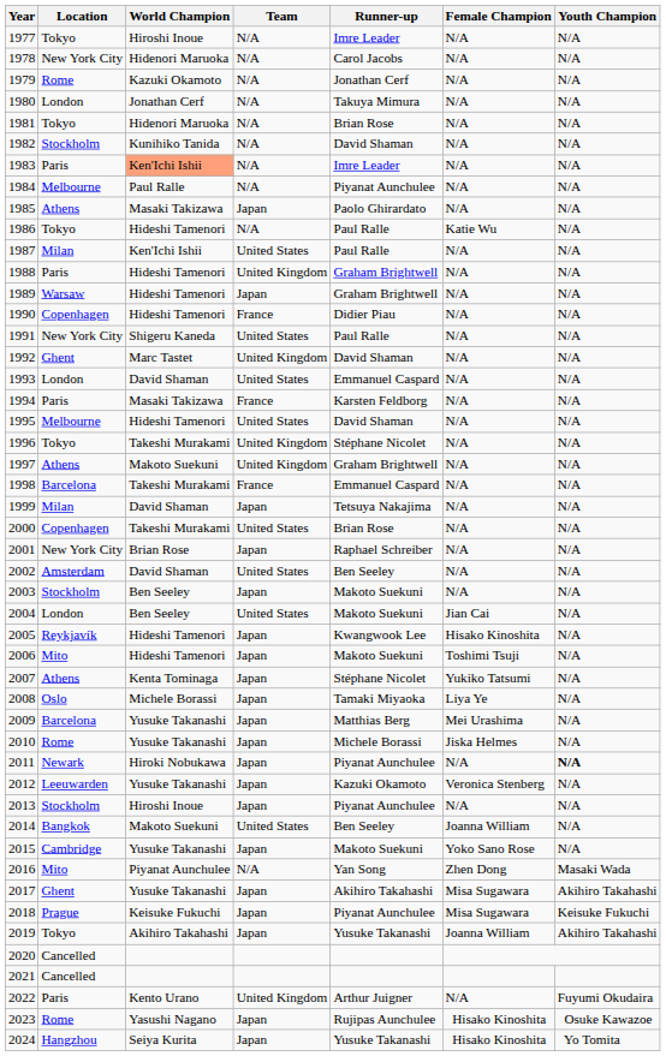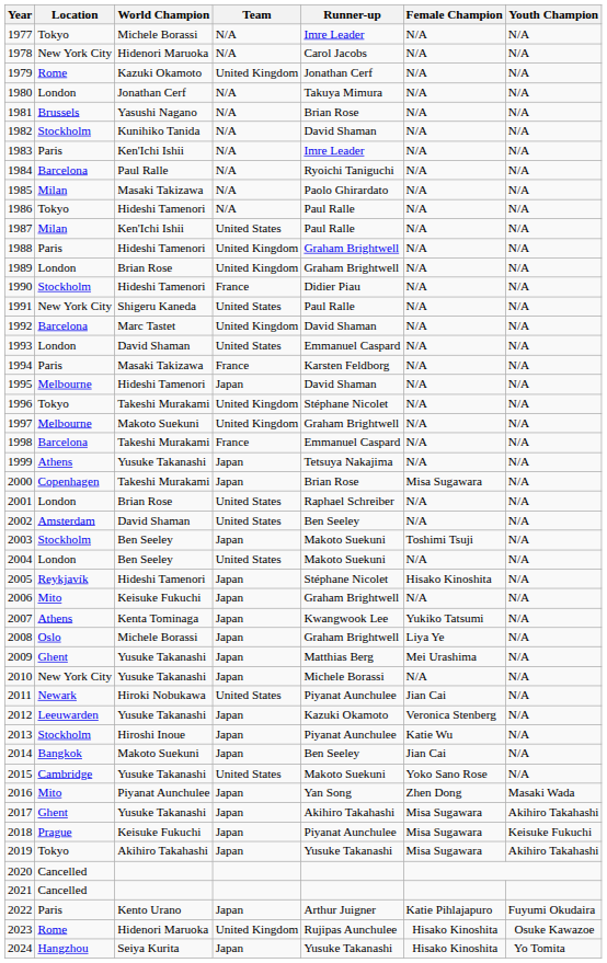 <table class="wikitable">
 <tr>
 <th>Year</th>
 <th>Location</th>
 <th>World Champion</th>
 <th>Team</th>
 <th>Runner-up</th>
 <th>Female Champion</th>
 <th>Youth Champion</th>
 </tr>
 <tr>
 <td>1977</td>
 <td>Tokyo</td>
-<td> Hiroshi Inoue</td>
+<td> Michele Borassi</td>
 <td>N/A</td>
 <td> <a href='#'>Imre Leader</a></td>
 <td>N/A</td>
 <td>N/A</td>
 </tr>
 <tr>
 <td>1978</td>
 <td>New York City</td>
 <td> Hidenori Maruoka</td>
 <td>N/A</td>
 <td> Carol Jacobs</td>
 <td>N/A</td>
 <td>N/A</td>
 </tr>
 <tr>
 <td>1979</td>
 <td><a href='#'>Rome</a></td>
 <td> Kazuki Okamoto</td>
-<td>N/A</td>
+<td> United Kingdom</td>
 <td> Jonathan Cerf</td>
 <td>N/A</td>
 <td>N/A</td>
 </tr>
 <tr>
 <td>1980</td>
 <td>London</td>
 <td> Jonathan Cerf</td>
 <td>N/A</td>
 <td> Takuya Mimura</td>
 <td>N/A</td>
 <td>N/A</td>
 </tr>
 <tr>
 <td>1981</td>
-<td>Tokyo</td>
-<td> Hidenori Maruoka</td>
+<td><a href='#'>Brussels</a></td>
+<td> Yasushi Nagano</td>
 <td>N/A</td>
 <td> Brian Rose</td>
 <td>N/A</td>
 <td>N/A</td>
 </tr>
 <tr>
 <td>1982</td>
 <td><a href='#'>Stockholm</a></td>
 <td> Kunihiko Tanida</td>
 <td>N/A</td>
 <td> David Shaman</td>
 <td>N/A</td>
 <td>N/A</td>
 </tr>
 <tr>
 <td>1983</td>
 <td>Paris</td>
-<td style="background: lightsalmon;"> Ken'Ichi Ishii</td>
+<td> Ken'Ichi Ishii</td>
 <td>N/A</td>
 <td> <a href='#'>Imre Leader</a></td>
 <td>N/A</td>
 <td>N/A</td>
 </tr>
 <tr>
 <td>1984</td>
-<td><a href='#'>Melbourne</a></td>
+<td><a href='#'>Barcelona</a></td>
 <td> Paul Ralle</td>
 <td>N/A</td>
-<td> Piyanat Aunchulee</td>
+<td> Ryoichi Taniguchi</td>
 <td>N/A</td>
 <td>N/A</td>
 </tr>
 <tr>
 <td>1985</td>
-<td><a href='#'>Athens</a></td>
+<td><a href='#'>Milan</a></td>
 <td> Masaki Takizawa</td>
-<td> Japan</td>
+<td>N/A</td>
 <td> Paolo Ghirardato</td>
 <td>N/A</td>
 <td>N/A</td>
 </tr>
 <tr>
 <td>1986</td>
 <td>Tokyo</td>
 <td> Hideshi Tamenori</td>
 <td>N/A</td>
 <td> Paul Ralle</td>
-<td> Katie Wu</td>
+<td>N/A</td>
 <td>N/A</td>
 </tr>
 <tr>
 <td>1987</td>
 <td><a href='#'>Milan</a></td>
 <td> Ken'Ichi Ishii</td>
 <td> United States</td>
 <td> Paul Ralle</td>
 <td>N/A</td>
 <td>N/A</td>
 </tr>
 <tr>
 <td>1988</td>
 <td>Paris</td>
 <td> Hideshi Tamenori</td>
 <td> United Kingdom</td>
 <td> <a href='#'>Graham Brightwell</a></td>
 <td>N/A</td>
 <td>N/A</td>
 </tr>
 <tr>
 <td>1989</td>
-<td><a href='#'>Warsaw</a></td>
-<td> Hideshi Tamenori</td>
-<td> Japan</td>
+<td>London</td>
+<td> Brian Rose</td>
+<td> United Kingdom</td>
 <td> Graham Brightwell</td>
 <td>N/A</td>
 <td>N/A</td>
 </tr>
 <tr>
 <td>1990</td>
-<td><a href='#'>Copenhagen</a></td>
+<td><a href='#'>Stockholm</a></td>
 <td> Hideshi Tamenori</td>
 <td> France</td>
 <td> Didier Piau</td>
 <td>N/A</td>
 <td>N/A</td>
 </tr>
 <tr>
 <td>1991</td>
 <td>New York City</td>
 <td> Shigeru Kaneda</td>
 <td> United States</td>
 <td> Paul Ralle</td>
 <td>N/A</td>
 <td>N/A</td>
 </tr>
 <tr>
 <td>1992</td>
-<td><a href='#'>Ghent</a></td>
+<td><a href='#'>Barcelona</a></td>
 <td> Marc Tastet</td>
 <td> United Kingdom</td>
 <td> David Shaman</td>
 <td>N/A</td>
 <td>N/A</td>
 </tr>
 <tr>
 <td>1993</td>
 <td>London</td>
 <td> David Shaman</td>
 <td> United States</td>
 <td> Emmanuel Caspard</td>
 <td>N/A</td>
 <td>N/A</td>
 </tr>
 <tr>
 <td>1994</td>
 <td>Paris</td>
 <td> Masaki Takizawa</td>
 <td> France</td>
 <td> Karsten Feldborg</td>
 <td>N/A</td>
 <td>N/A</td>
 </tr>
 <tr>
 <td>1995</td>
 <td><a href='#'>Melbourne</a></td>
 <td> Hideshi Tamenori</td>
-<td> United States</td>
+<td> Japan</td>
 <td> David Shaman</td>
 <td>N/A</td>
 <td>N/A</td>
 </tr>
 <tr>
 <td>1996</td>
 <td>Tokyo</td>
 <td> Takeshi Murakami</td>
 <td> United Kingdom</td>
 <td> Stéphane Nicolet</td>
 <td>N/A</td>
 <td>N/A</td>
 </tr>
 <tr>
 <td>1997</td>
-<td><a href='#'>Athens</a></td>
+<td><a href='#'>Melbourne</a></td>
 <td> Makoto Suekuni</td>
 <td> United Kingdom</td>
 <td> Graham Brightwell</td>
 <td>N/A</td>
 <td>N/A</td>
 </tr>
 <tr>
 <td>1998</td>
 <td><a href='#'>Barcelona</a></td>
 <td> Takeshi Murakami</td>
 <td> France</td>
 <td> Emmanuel Caspard</td>
 <td>N/A</td>
 <td>N/A</td>
 </tr>
 <tr>
 <td>1999</td>
-<td><a href='#'>Milan</a></td>
-<td> David Shaman</td>
+<td><a href='#'>Athens</a></td>
+<td> Yusuke Takanashi</td>
 <td> Japan</td>
 <td> Tetsuya Nakajima</td>
 <td>N/A</td>
 <td>N/A</td>
 </tr>
 <tr>
 <td>2000</td>
 <td><a href='#'>Copenhagen</a></td>
 <td> Takeshi Murakami</td>
-<td> United States</td>
+<td> Japan</td>
 <td> Brian Rose</td>
-<td>N/A</td>
+<td> Misa Sugawara</td>
 <td>N/A</td>
 </tr>
 <tr>
 <td>2001</td>
-<td>New York City</td>
+<td>London</td>
 <td> Brian Rose</td>
-<td> Japan</td>
+<td> United States</td>
 <td> Raphael Schreiber</td>
 <td>N/A</td>
 <td>N/A</td>
 </tr>
 <tr>
 <td>2002</td>
 <td><a href='#'>Amsterdam</a></td>
 <td> David Shaman</td>
 <td> United States</td>
 <td> Ben Seeley</td>
 <td>N/A</td>
 <td>N/A</td>
 </tr>
 <tr>
 <td>2003</td>
 <td><a href='#'>Stockholm</a></td>
 <td> Ben Seeley</td>
 <td> Japan</td>
 <td> Makoto Suekuni</td>
-<td>N/A</td>
+<td> Toshimi Tsuji</td>
 <td>N/A</td>
 </tr>
 <tr>
 <td>2004</td>
 <td>London</td>
 <td> Ben Seeley</td>
 <td> United States</td>
 <td> Makoto Suekuni</td>
-<td> Jian Cai</td>
+<td>N/A</td>
 <td>N/A</td>
 </tr>
 <tr>
 <td>2005</td>
 <td><a href='#'>Reykjavík</a></td>
 <td> Hideshi Tamenori</td>
 <td> Japan</td>
-<td> Kwangwook Lee</td>
+<td> Stéphane Nicolet</td>
 <td> Hisako Kinoshita</td>
 <td>N/A</td>
 </tr>
 <tr>
 <td>2006</td>
 <td><a href='#'>Mito</a></td>
-<td> Hideshi Tamenori</td>
+<td> Keisuke Fukuchi</td>
 <td> Japan</td>
-<td> Makoto Suekuni</td>
-<td> Toshimi Tsuji</td>
+<td> Graham Brightwell</td>
+<td>N/A</td>
 <td>N/A</td>
 </tr>
 <tr>
 <td>2007</td>
 <td><a href='#'>Athens</a></td>
 <td> Kenta Tominaga</td>
 <td> Japan</td>
-<td> Stéphane Nicolet</td>
+<td> Kwangwook Lee</td>
 <td> Yukiko Tatsumi</td>
 <td>N/A</td>
 </tr>
 <tr>
 <td>2008</td>
 <td><a href='#'>Oslo</a></td>
 <td> Michele Borassi</td>
 <td> Japan</td>
-<td> Tamaki Miyaoka</td>
+<td> Graham Brightwell</td>
 <td> Liya Ye</td>
 <td>N/A</td>
 </tr>
 <tr>
 <td>2009</td>
-<td><a href='#'>Barcelona</a></td>
+<td><a href='#'>Ghent</a></td>
 <td> Yusuke Takanashi</td>
 <td> Japan</td>
 <td> Matthias Berg</td>
 <td> Mei Urashima</td>
 <td>N/A</td>
 </tr>
 <tr>
 <td>2010</td>
-<td><a href='#'>Rome</a></td>
+<td>New York City</td>
 <td> Yusuke Takanashi</td>
 <td> Japan</td>
 <td> Michele Borassi</td>
-<td> Jiska Helmes</td>
+<td>N/A</td>
 <td>N/A</td>
 </tr>
 <tr>
 <td>2011</td>
 <td><a href='#'>Newark</a></td>
 <td> Hiroki Nobukawa</td>
-<td> Japan</td>
+<td> United States</td>
 <td> Piyanat Aunchulee</td>
+<td> Jian Cai</td>
 <td>N/A</td>
-<td><strong>N/A</strong></td>
 </tr>
 <tr>
 <td>2012</td>
 <td><a href='#'>Leeuwarden</a></td>
 <td> Yusuke Takanashi</td>
 <td> Japan</td>
 <td> Kazuki Okamoto</td>
 <td> Veronica Stenberg</td>
 <td>N/A</td>
 </tr>
 <tr>
 <td>2013</td>
 <td><a href='#'>Stockholm</a></td>
 <td> Hiroshi Inoue</td>
 <td> Japan</td>
 <td> Piyanat Aunchulee</td>
-<td>N/A</td>
+<td> Katie Wu</td>
 <td>N/A</td>
 </tr>
 <tr>
 <td>2014</td>
 <td><a href='#'>Bangkok</a></td>
 <td> Makoto Suekuni</td>
-<td> United States</td>
+<td> Japan</td>
 <td> Ben Seeley</td>
-<td> Joanna William</td>
+<td> Jian Cai</td>
 <td>N/A</td>
 </tr>
 <tr>
 <td>2015</td>
 <td><a href='#'>Cambridge</a></td>
 <td> Yusuke Takanashi</td>
-<td> Japan</td>
+<td> United States</td>
 <td> Makoto Suekuni</td>
 <td> Yoko Sano Rose</td>
 <td>N/A</td>
 </tr>
 <tr>
 <td>2016</td>
 <td><a href='#'>Mito</a></td>
 <td> Piyanat Aunchulee</td>
-<td>N/A</td>
+<td> Japan</td>
 <td> Yan Song</td>
 <td> Zhen Dong</td>
 <td> Masaki Wada</td>
 </tr>
 <tr>
 <td>2017</td>
 <td><a href='#'>Ghent</a></td>
 <td> Yusuke Takanashi</td>
 <td> Japan</td>
 <td> Akihiro Takahashi</td>
 <td> Misa Sugawara</td>
 <td> Akihiro Takahashi</td>
 </tr>
 <tr>
 <td>2018</td>
 <td><a href='#'>Prague</a></td>
 <td> Keisuke Fukuchi</td>
 <td> Japan</td>
 <td> Piyanat Aunchulee</td>
 <td> Misa Sugawara</td>
 <td> Keisuke Fukuchi</td>
 </tr>
 <tr>
 <td>2019</td>
 <td>Tokyo</td>
 <td> Akihiro Takahashi</td>
 <td> Japan</td>
 <td> Yusuke Takanashi</td>
-<td> Joanna William</td>
+<td> Misa Sugawara</td>
 <td> Akihiro Takahashi</td>
 </tr>
 <tr>
 <td>2020</td>
 <td>Cancelled</td>
 <td></td>
 <td></td>
 <td></td>
 </tr>
 <tr>
 <td>2021</td>
 <td>Cancelled</td>
 <td></td>
 <td></td>
 <td></td>
 <td></td>
 <td></td>
 </tr>
 <tr>
 <td>2022</td>
 <td>Paris</td>
 <td> Kento Urano</td>
-<td> United Kingdom</td>
+<td> Japan</td>
 <td> Arthur Juigner</td>
-<td>N/A</td>
+<td> Katie Pihlajapuro</td>
 <td> Fuyumi Okudaira</td>
 </tr>
 <tr>
 <td>2023</td>
 <td><a href='#'>Rome</a></td>
-<td> Yasushi Nagano</td>
-<td> Japan</td>
+<td> Hidenori Maruoka</td>
+<td> United Kingdom</td>
 <td> Rujipas Aunchulee</td>
 <td>  Hisako Kinoshita</td>
 <td>  Osuke Kawazoe</td>
 </tr>
 <tr>
 <td>2024</td>
 <td><a href='#'>Hangzhou</a></td>
 <td> Seiya Kurita</td>
 <td> Japan</td>
 <td> Yusuke Takanashi</td>
 <td>  Hisako Kinoshita</td>
 <td>  Yo Tomita</td>
 </tr>
 </table>
